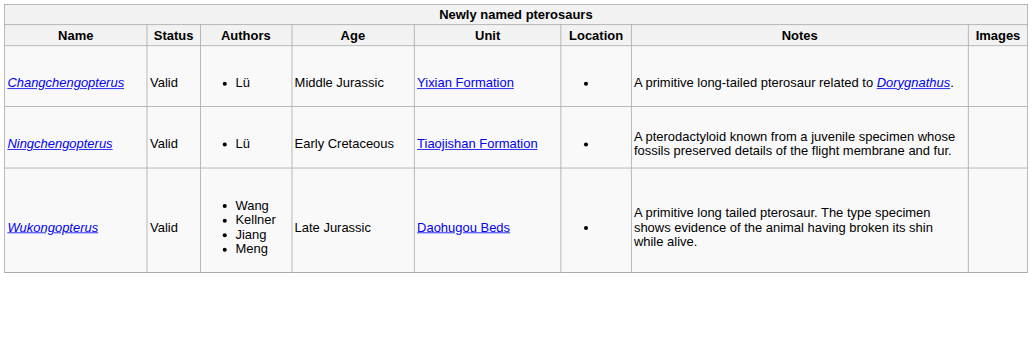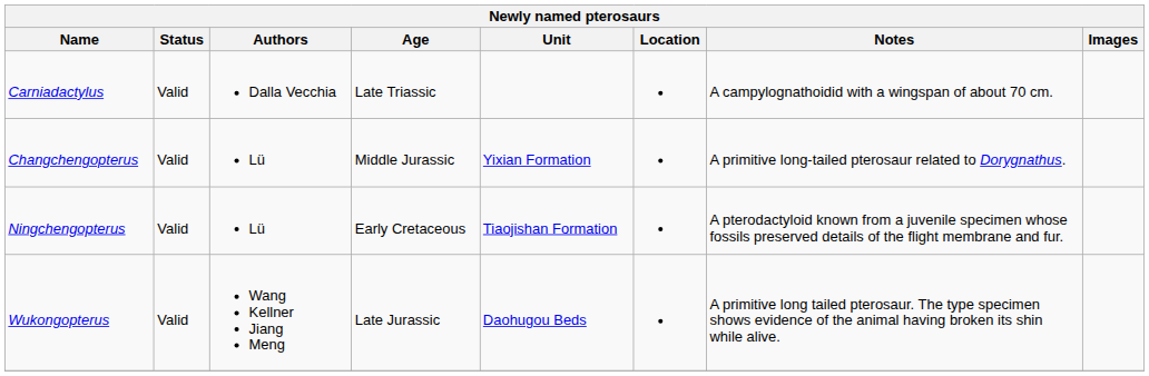 <table class="wikitable sortable" align="center" width="100%">
 <tr>
 <th colspan="8" align="center"><strong>Newly named pterosaurs</strong></th>
 </tr>
 <tr>
 <th>Name</th>
 <th>Status</th>
 <th>Authors</th>
 <th>Age</th>
 <th>Unit</th>
 <th>Location</th>
 <th width="33%" class="unsortable">Notes</th>
 <th class="unsortable">Images</th>
+</tr>
+<tr>
+<td><br><em><a href='#'>Carniadactylus</a></em></td>
+<td><br>Valid</td>
+<td><br><ul><li>Dalla Vecchia</li></ul></td>
+<td><br>Late Triassic</td>
+<td></td>
+<td><br><ul><li></li></ul></td>
+<td><br>A campylognathoidid with a wingspan of about 70 cm.</td>
+<td></td>
 </tr>
 <tr>
 <td><br><em><a href='#'>Changchengopterus</a></em></td>
 <td><br>Valid</td>
 <td><br><ul><li>Lü</li></ul></td>
 <td><br>Middle Jurassic</td>
 <td><br><a href='#'>Yixian Formation</a></td>
 <td><br><ul><li></li></ul></td>
 <td><br>A primitive long-tailed pterosaur related to <em><a href='#'>Dorygnathus</a></em>.</td>
 <td></td>
 </tr>
 <tr>
 <td><br><em><a href='#'>Ningchengopterus</a></em></td>
 <td><br>Valid</td>
 <td><br><ul><li>Lü</li></ul></td>
 <td><br>Early Cretaceous</td>
 <td><br><a href='#'>Tiaojishan Formation</a></td>
 <td><br><ul><li></li></ul></td>
 <td><br>A pterodactyloid known from a juvenile specimen whose fossils preserved details of the flight membrane and fur.</td>
 <td><br></td>
 </tr>
 <tr>
 <td><br><em><a href='#'>Wukongopterus</a></em></td>
 <td><br>Valid</td>
 <td><br><ul><li>Wang</li><li>Kellner</li><li>Jiang</li><li>Meng</li></ul></td>
 <td><br>Late Jurassic</td>
 <td><br><a href='#'>Daohugou Beds</a></td>
 <td><br><ul><li></li></ul></td>
 <td><br>A primitive long tailed pterosaur. The type specimen shows evidence of the animal having broken its shin while alive.</td>
 <td></td>
 </tr>
 <tr>
 </tr>
 </table>
